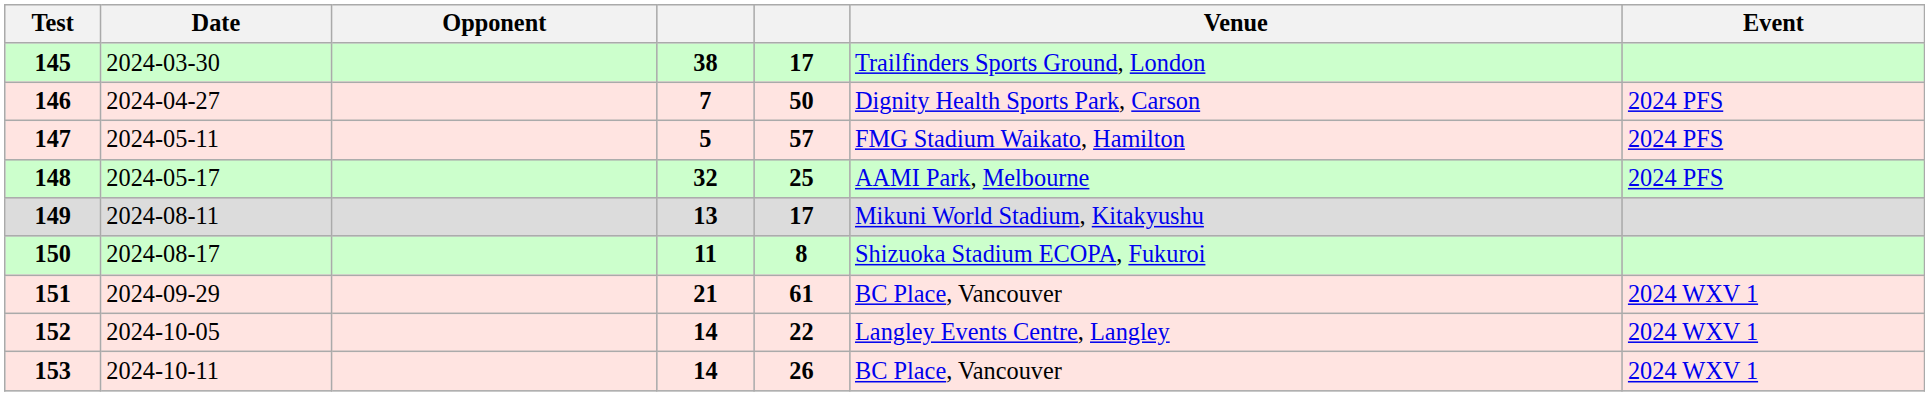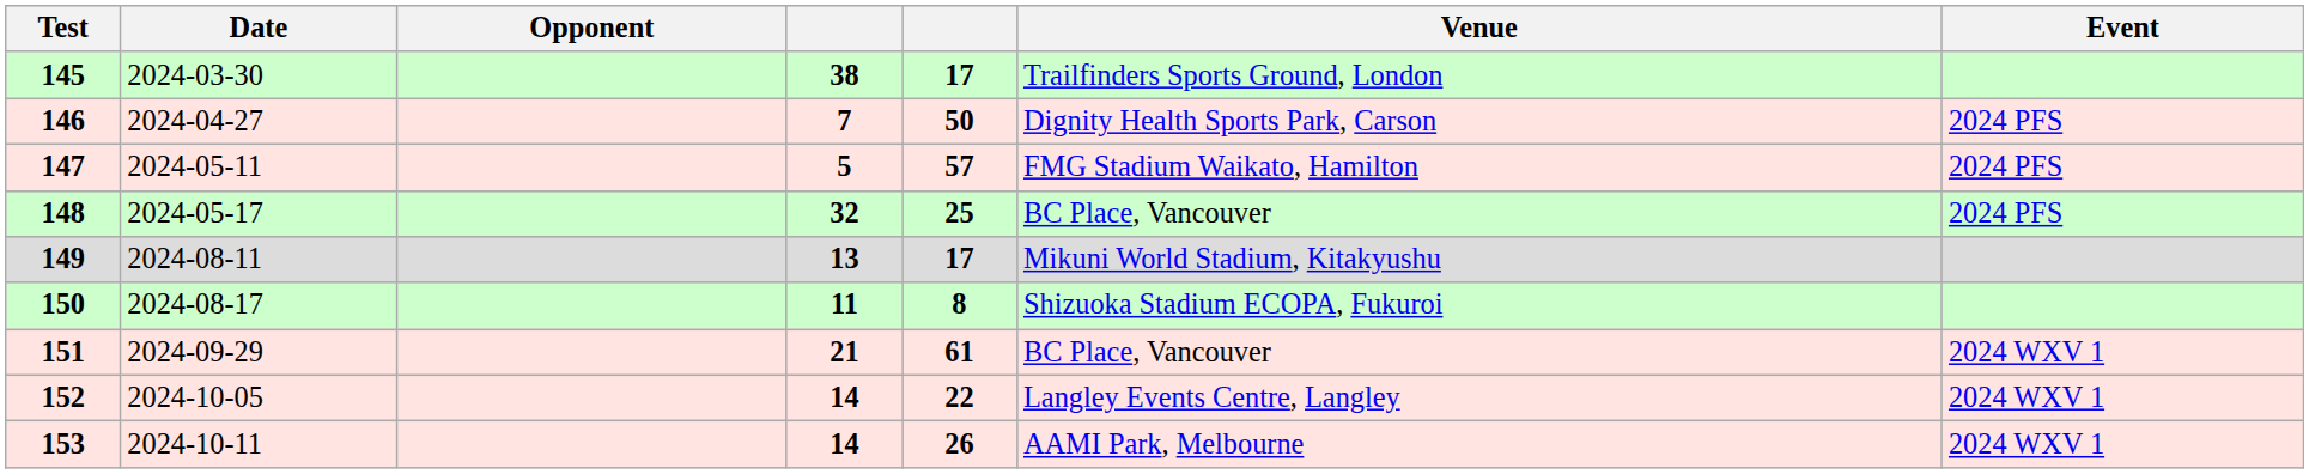 <table class="wikitable sortable" style="width:100%">
 <tr>
 <th style="width:5%">Test</th>
 <th style="width:12%">Date</th>
 <th style="width:17%">Opponent</th>
 <th style="width:5%"></th>
 <th style="width:5%"></th>
 <th>Venue</th>
 <th>Event</th>
 </tr>
 <tr bgcolor=#ccffcc>
 <td align="center"><strong>145</strong></td>
 <td>2024-03-30</td>
 <td></td>
 <td align="center"><strong>38</strong></td>
 <td align="center"><strong>17</strong></td>
 <td><a href='#'>Trailfinders Sports Ground</a>, <a href='#'>London</a></td>
 <td></td>
 </tr>
 <tr bgcolor=FFE4E1>
 <td align="center"><strong>146</strong></td>
 <td>2024-04-27</td>
 <td></td>
 <td align="center"><strong>7</strong></td>
 <td align="center"><strong>50</strong></td>
 <td><a href='#'>Dignity Health Sports Park</a>, <a href='#'>Carson</a></td>
 <td><a href='#'>2024 PFS</a></td>
 </tr>
 <tr bgcolor=FFE4E1>
 <td align="center"><strong>147</strong></td>
 <td>2024-05-11</td>
 <td></td>
 <td align="center"><strong>5</strong></td>
 <td align="center"><strong>57</strong></td>
 <td><a href='#'>FMG Stadium Waikato</a>, <a href='#'>Hamilton</a></td>
 <td><a href='#'>2024 PFS</a></td>
 </tr>
 <tr bgcolor="#ccffcc">
 <td align="center"><strong>148</strong></td>
 <td>2024-05-17</td>
 <td></td>
 <td align="center"><strong>32</strong></td>
 <td align="center"><strong>25</strong></td>
-<td><a href='#'>AAMI Park</a>, <a href='#'>Melbourne</a></td>
+<td><a href='#'>BC Place</a>, Vancouver</td>
 <td><a href='#'>2024 PFS</a></td>
 </tr>
 <tr bgcolor="DCDCDC">
 <td align="center"><strong>149</strong></td>
 <td>2024-08-11</td>
 <td></td>
 <td align="center"><strong>13</strong></td>
 <td align="center"><strong>17</strong></td>
 <td><a href='#'>Mikuni World Stadium</a>, <a href='#'>Kitakyushu</a></td>
 <td></td>
 </tr>
 <tr bgcolor="#ccffcc">
 <td align="center"><strong>150</strong></td>
 <td>2024-08-17</td>
 <td></td>
 <td align="center"><strong>11</strong></td>
 <td align="center"><strong>8</strong></td>
 <td><a href='#'>Shizuoka Stadium ECOPA</a>, <a href='#'>Fukuroi</a></td>
 <td></td>
 </tr>
 <tr bgcolor="FFE4E1">
 <td align="center"><strong>151</strong></td>
 <td>2024-09-29</td>
 <td></td>
 <td align="center"><strong>21</strong></td>
 <td align="center"><strong>61</strong></td>
 <td><a href='#'>BC Place</a>, Vancouver</td>
 <td><a href='#'>2024 WXV 1</a></td>
 </tr>
 <tr bgcolor="FFE4E1">
 <td align="center"><strong>152</strong></td>
 <td>2024-10-05</td>
 <td></td>
 <td align="center"><strong>14</strong></td>
 <td align="center"><strong>22</strong></td>
 <td><a href='#'>Langley Events Centre</a>, <a href='#'>Langley</a></td>
 <td><a href='#'>2024 WXV 1</a></td>
 </tr>
 <tr bgcolor="FFE4E1">
 <td align="center"><strong>153</strong></td>
 <td>2024-10-11</td>
 <td></td>
 <td align="center"><strong>14</strong></td>
 <td align="center"><strong>26</strong></td>
-<td><a href='#'>BC Place</a>, Vancouver</td>
+<td><a href='#'>AAMI Park</a>, <a href='#'>Melbourne</a></td>
 <td><a href='#'>2024 WXV 1</a></td>
 </tr>
 </table>
